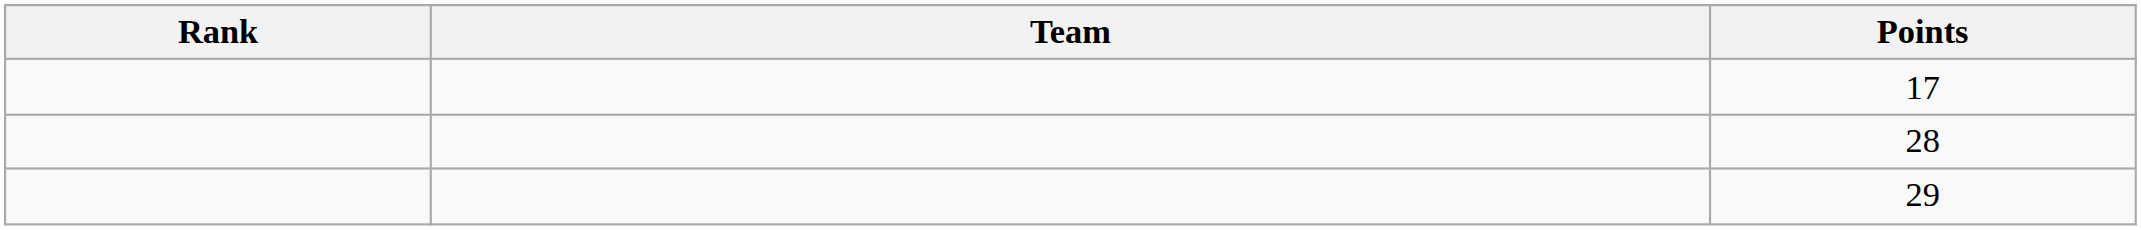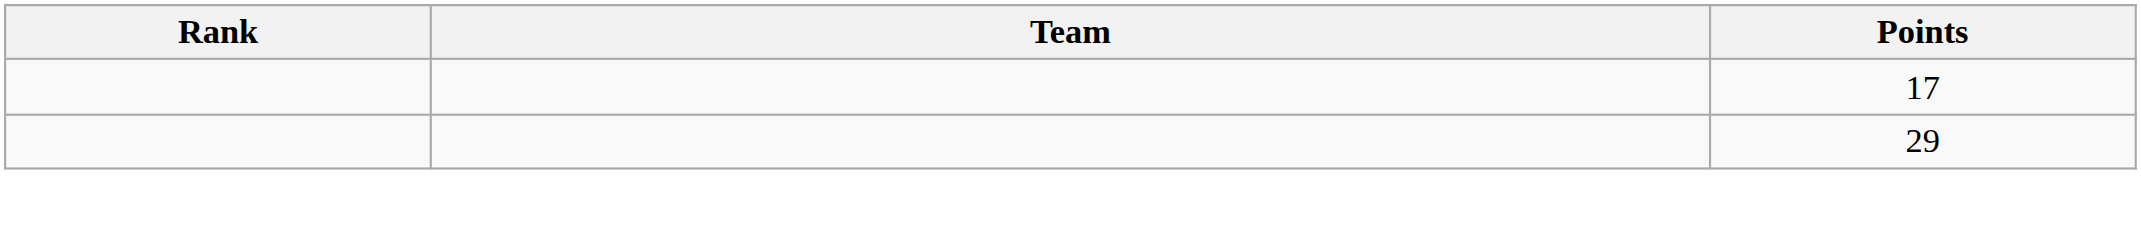 <table class="wikitable" width=50%>
 <tr>
 </tr>
 <tr>
 <th width=10%>Rank</th>
 <th width=30%>Team</th>
 <th width=10%>Points</th>
 </tr>
 <tr align="center">
 <td></td>
 <td align="left"></td>
 <td>17</td>
 </tr>
 <tr align="center">
 <td></td>
 <td align="left"></td>
-<td>28</td>
-</tr>
-<tr align="center">
-<td></td>
-<td align="left"></td>
 <td>29</td>
 </tr>
 </table>
